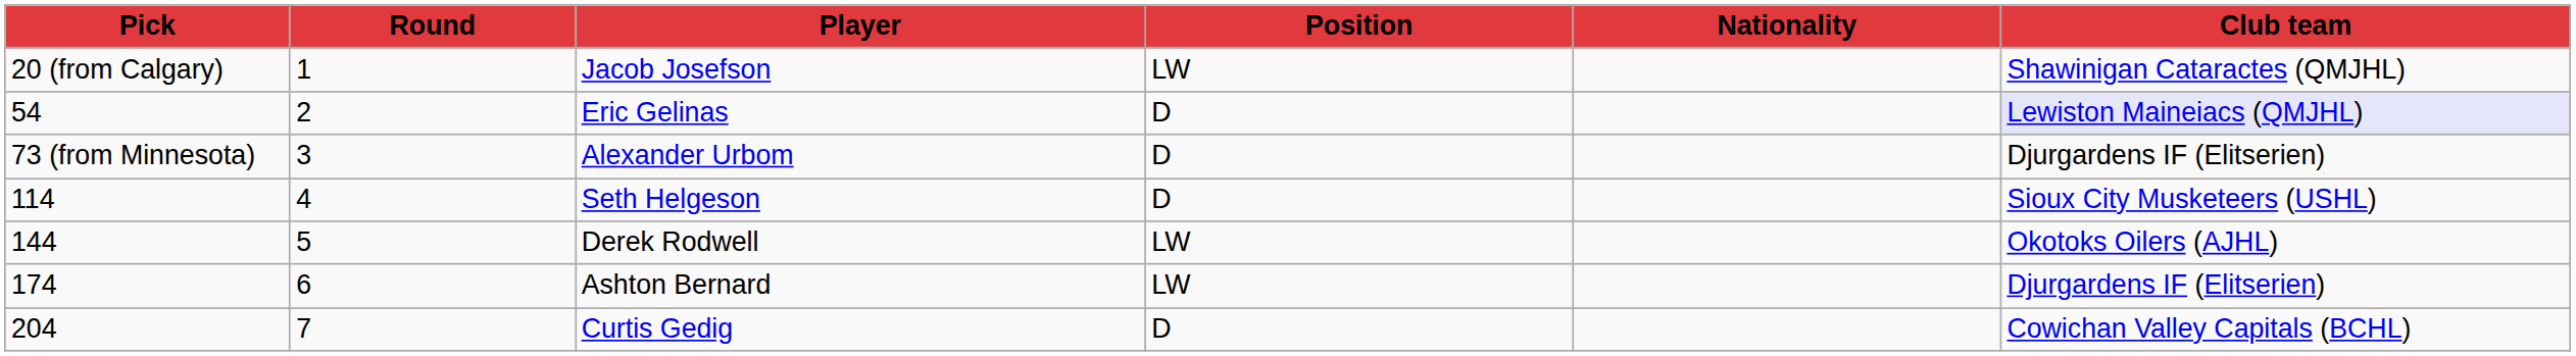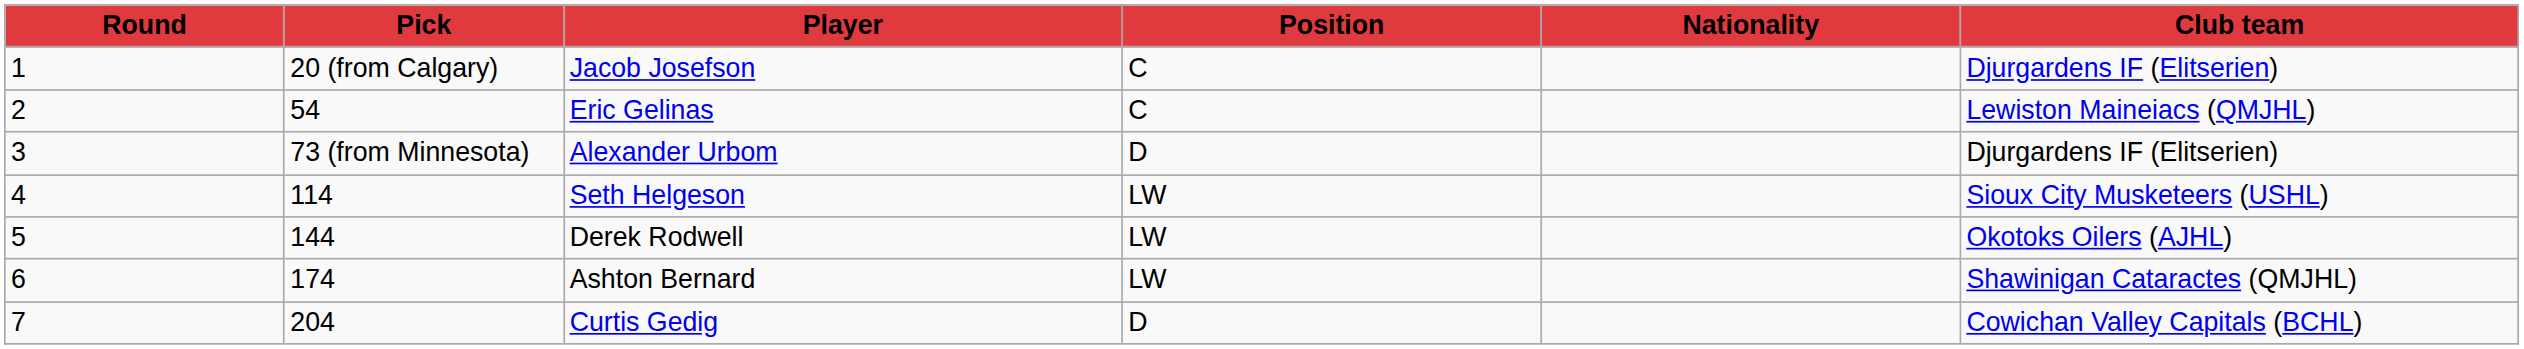 <table class="wikitable">
 <tr>
+<th style="background:#E13A3E; color:black" width="10%">Round</th>
 <th style="background:#E13A3E; color:black" width="10%">Pick</th>
-<th style="background:#E13A3E; color:black" width="10%">Round</th>
 <th style="background:#E13A3E; color:black"  width="20%">Player</th>
 <th style="background:#E13A3E; color:black"  width="15%">Position</th>
 <th style="background:#E13A3E; color:black"  width="15%">Nationality</th>
 <th style="background:#E13A3E; color:black"  width="20%">Club team</th>
 </tr>
 <tr>
+<td>1</td>
 <td>20 (from Calgary)</td>
-<td>1</td>
 <td><a href='#'>Jacob Josefson</a></td>
-<td>LW</td>
+<td>C</td>
 <td></td>
-<td><a href='#'>Shawinigan Cataractes</a> (QMJHL)</td>
+<td><a href='#'>Djurgardens IF</a> (<a href='#'>Elitserien</a>)</td>
 </tr>
 <tr>
+<td>2</td>
 <td>54</td>
-<td>2</td>
 <td><a href='#'>Eric Gelinas</a></td>
-<td>D</td>
+<td>C</td>
 <td></td>
-<td style="background: lavender;"><a href='#'>Lewiston Maineiacs</a> (<a href='#'>QMJHL</a>)</td>
+<td><a href='#'>Lewiston Maineiacs</a> (<a href='#'>QMJHL</a>)</td>
 </tr>
 <tr>
+<td>3</td>
 <td>73 (from Minnesota)</td>
-<td>3</td>
 <td><a href='#'>Alexander Urbom</a></td>
 <td>D</td>
 <td></td>
 <td>Djurgardens IF (Elitserien)</td>
 </tr>
 <tr>
+<td>4</td>
 <td>114</td>
-<td>4</td>
 <td><a href='#'>Seth Helgeson</a></td>
-<td>D</td>
+<td>LW</td>
 <td></td>
 <td><a href='#'>Sioux City Musketeers</a> (<a href='#'>USHL</a>)</td>
 </tr>
 <tr>
+<td>5</td>
 <td>144</td>
-<td>5</td>
 <td>Derek Rodwell</td>
 <td>LW</td>
 <td></td>
 <td><a href='#'>Okotoks Oilers</a> (<a href='#'>AJHL</a>)</td>
 </tr>
 <tr>
+<td>6</td>
 <td>174</td>
-<td>6</td>
 <td>Ashton Bernard</td>
 <td>LW</td>
 <td></td>
-<td><a href='#'>Djurgardens IF</a> (<a href='#'>Elitserien</a>)</td>
+<td><a href='#'>Shawinigan Cataractes</a> (QMJHL)</td>
 </tr>
 <tr>
+<td>7</td>
 <td>204</td>
-<td>7</td>
 <td><a href='#'>Curtis Gedig</a></td>
 <td>D</td>
 <td></td>
 <td><a href='#'>Cowichan Valley Capitals</a> (<a href='#'>BCHL</a>)</td>
 </tr>
 </table>
